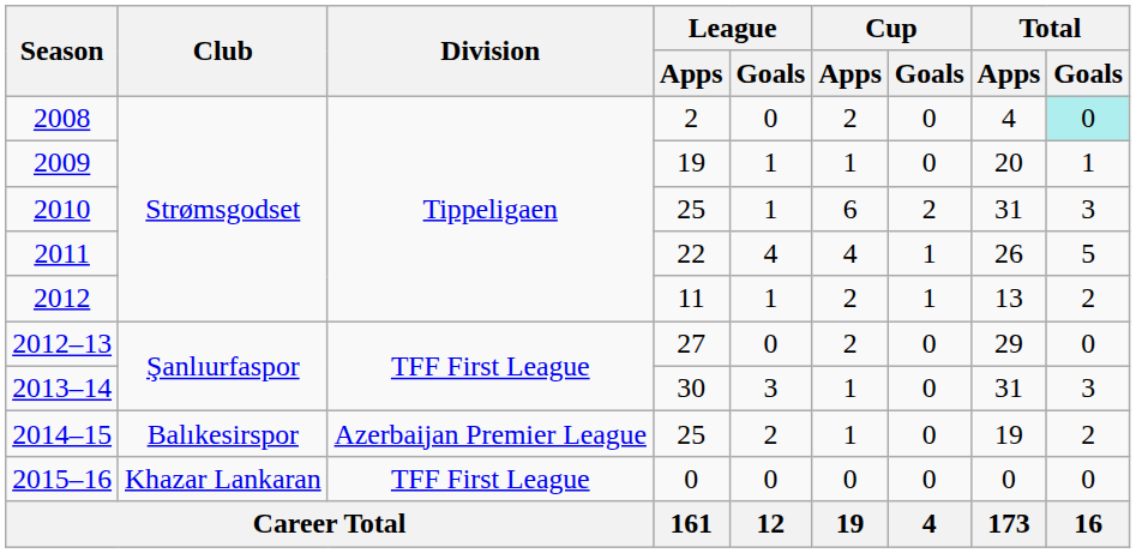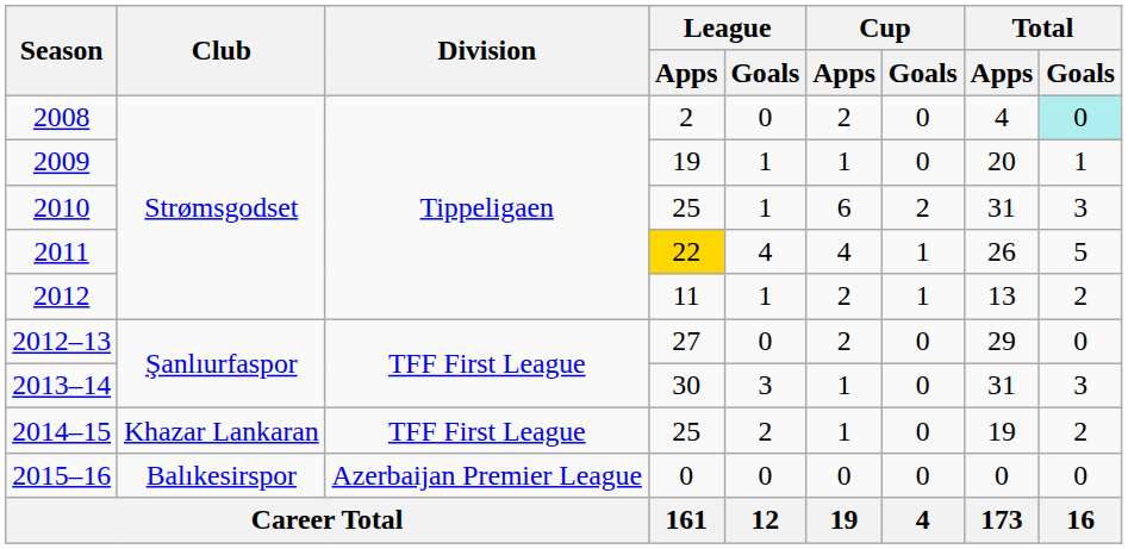 <table class="wikitable" style="text-align: center;">
 <tr>
 <th rowspan="2">Season</th>
 <th rowspan="2">Club</th>
 <th rowspan="2">Division</th>
 <th colspan="2">League</th>
 <th colspan="2">Cup</th>
 <th colspan="2">Total</th>
 </tr>
 <tr>
 <th>Apps</th>
 <th>Goals</th>
 <th>Apps</th>
 <th>Goals</th>
 <th>Apps</th>
 <th>Goals</th>
 </tr>
 <tr>
 <td><a href='#'>2008</a></td>
 <td rowspan="5" valign="center"><a href='#'>Strømsgodset</a></td>
 <td rowspan="5" valign="center"><a href='#'>Tippeligaen</a></td>
 <td>2</td>
 <td>0</td>
 <td>2</td>
 <td>0</td>
 <td>4</td>
 <td style="background: paleturquoise;">0</td>
 </tr>
 <tr>
 <td><a href='#'>2009</a></td>
 <td>19</td>
 <td>1</td>
 <td>1</td>
 <td>0</td>
 <td>20</td>
 <td>1</td>
 </tr>
 <tr>
 <td><a href='#'>2010</a></td>
 <td>25</td>
 <td>1</td>
 <td>6</td>
 <td>2</td>
 <td>31</td>
 <td>3</td>
 </tr>
 <tr>
 <td><a href='#'>2011</a></td>
-<td>22</td>
+<td style="background: gold;">22</td>
 <td>4</td>
 <td>4</td>
 <td>1</td>
 <td>26</td>
 <td>5</td>
 </tr>
 <tr>
 <td><a href='#'>2012</a></td>
 <td>11</td>
 <td>1</td>
 <td>2</td>
 <td>1</td>
 <td>13</td>
 <td>2</td>
 </tr>
 <tr>
 <td><a href='#'>2012–13</a></td>
 <td rowspan="2" valign="center"><a href='#'>Şanlıurfaspor</a></td>
 <td rowspan="2" valign="center"><a href='#'>TFF First League</a></td>
 <td>27</td>
 <td>0</td>
 <td>2</td>
 <td>0</td>
 <td>29</td>
 <td>0</td>
 </tr>
 <tr>
 <td><a href='#'>2013–14</a></td>
 <td>30</td>
 <td>3</td>
 <td>1</td>
 <td>0</td>
 <td>31</td>
 <td>3</td>
 </tr>
 <tr>
 <td><a href='#'>2014–15</a></td>
-<td rowspan="1" valign="center"><a href='#'>Balıkesirspor</a></td>
-<td rowspan="1" valign="center"><a href='#'>Azerbaijan Premier League</a></td>
+<td rowspan="1" valign="center"><a href='#'>Khazar Lankaran</a></td>
+<td rowspan="1" valign="center"><a href='#'>TFF First League</a></td>
 <td>25</td>
 <td>2</td>
 <td>1</td>
 <td>0</td>
 <td>19</td>
 <td>2</td>
 </tr>
 <tr>
 <td><a href='#'>2015–16</a></td>
-<td rowspan="1" valign="center"><a href='#'>Khazar Lankaran</a></td>
-<td rowspan="1" valign="center"><a href='#'>TFF First League</a></td>
+<td rowspan="1" valign="center"><a href='#'>Balıkesirspor</a></td>
+<td rowspan="1" valign="center"><a href='#'>Azerbaijan Premier League</a></td>
 <td>0</td>
 <td>0</td>
 <td>0</td>
 <td>0</td>
 <td>0</td>
 <td>0</td>
 </tr>
 <tr>
 <th colspan="3">Career Total</th>
 <th>161</th>
 <th>12</th>
 <th>19</th>
 <th>4</th>
 <th>173</th>
 <th>16</th>
 </tr>
 </table>
